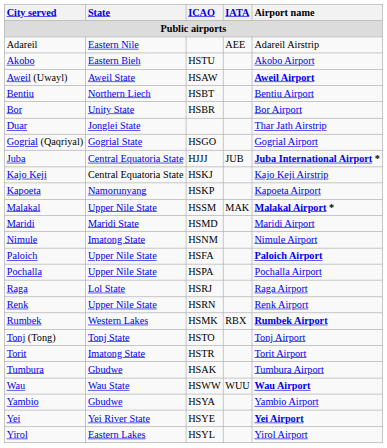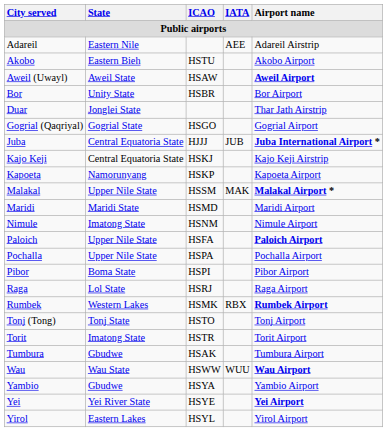 <table class="wikitable sortable">
 <tr valign=baseline>
 <th style="text-align:left; white-space:nowrap;"><a href='#'>City served</a></th>
 <th style="text-align:left; white-space:nowrap;"><a href='#'>State</a></th>
 <th style="text-align:left;"><a href='#'>ICAO</a></th>
 <th style="text-align:left;"><a href='#'>IATA</a></th>
 <th style="text-align:left; white-space:nowrap;">Airport name</th>
 </tr>
 <tr class="sortbottom" style="background-color:#DCDCDC">
 <td colspan="5" style="text-align:center"><strong>Public airports</strong></td>
 </tr>
 <tr valign=top>
 <td>Adareil</td>
 <td><a href='#'>Eastern Nile</a></td>
 <td></td>
 <td>AEE</td>
 <td>Adareil Airstrip</td>
 </tr>
 <tr valign=top>
 <td><a href='#'>Akobo</a></td>
 <td><a href='#'>Eastern Bieh</a></td>
 <td>HSTU</td>
 <td></td>
 <td><a href='#'>Akobo Airport</a></td>
 </tr>
 <tr valign=top>
 <td><a href='#'>Aweil</a> (Uwayl)</td>
 <td><a href='#'>Aweil State</a></td>
 <td>HSAW</td>
 <td></td>
 <td><strong><a href='#'>Aweil Airport</a></strong></td>
-</tr>
-<tr valign=top>
-<td><a href='#'>Bentiu</a></td>
-<td><a href='#'>Northern Liech</a></td>
-<td>HSBT</td>
-<td></td>
-<td><a href='#'>Bentiu Airport</a></td>
 </tr>
 <tr valign=top>
 <td><a href='#'>Bor</a></td>
 <td><a href='#'>Unity State</a></td>
 <td>HSBR</td>
 <td></td>
 <td><a href='#'>Bor Airport</a></td>
 </tr>
 <tr valign=top>
 <td><a href='#'>Duar</a></td>
 <td><a href='#'>Jonglei State</a></td>
 <td></td>
 <td></td>
 <td><a href='#'>Thar Jath Airstrip</a></td>
 </tr>
 <tr valign=top>
 <td><a href='#'>Gogrial</a> (Qaqriyal)</td>
 <td><a href='#'>Gogrial State</a></td>
 <td>HSGO</td>
 <td></td>
 <td><a href='#'>Gogrial Airport</a></td>
 </tr>
 <tr valign=top>
 <td><a href='#'>Juba</a></td>
 <td><a href='#'>Central Equatoria State</a></td>
 <td>HJJJ</td>
 <td>JUB</td>
 <td><strong><a href='#'>Juba International Airport</a> *</strong></td>
 </tr>
 <tr valign=top>
 <td><a href='#'>Kajo Keji</a></td>
 <td>Central Equatoria State</td>
 <td>HSKJ</td>
 <td></td>
 <td><a href='#'>Kajo Keji Airstrip</a></td>
 </tr>
 <tr valign=top>
 <td><a href='#'>Kapoeta</a></td>
 <td><a href='#'>Namorunyang</a></td>
 <td>HSKP</td>
 <td></td>
 <td><a href='#'>Kapoeta Airport</a></td>
 </tr>
 <tr valign=top>
 <td><a href='#'>Malakal</a></td>
 <td><a href='#'>Upper Nile State</a></td>
 <td>HSSM</td>
 <td>MAK</td>
 <td><strong><a href='#'>Malakal Airport</a> *</strong></td>
 </tr>
 <tr valign=top>
 <td><a href='#'>Maridi</a></td>
 <td><a href='#'>Maridi State</a></td>
 <td>HSMD</td>
 <td></td>
 <td><a href='#'>Maridi Airport</a></td>
 </tr>
 <tr valign=top>
 <td><a href='#'>Nimule</a></td>
 <td><a href='#'>Imatong State</a></td>
 <td>HSNM</td>
 <td></td>
 <td><a href='#'>Nimule Airport</a></td>
 </tr>
 <tr valign=top>
 <td><a href='#'>Paloich</a></td>
 <td><a href='#'>Upper Nile State</a></td>
 <td>HSFA</td>
 <td></td>
 <td><strong><a href='#'>Paloich Airport</a></strong></td>
 </tr>
 <tr valign=top>
 <td><a href='#'>Pochalla</a></td>
 <td><a href='#'>Upper Nile State</a></td>
 <td>HSPA</td>
 <td></td>
 <td><a href='#'>Pochalla Airport</a></td>
 </tr>
 <tr valign=top>
+<td><a href='#'>Pibor</a></td>
+<td><a href='#'>Boma State</a></td>
+<td>HSPI</td>
+<td></td>
+<td><a href='#'>Pibor Airport</a></td>
+</tr>
+<tr valign=top>
 <td><a href='#'>Raga</a></td>
 <td><a href='#'>Lol State</a></td>
 <td>HSRJ</td>
 <td></td>
 <td><a href='#'>Raga Airport</a></td>
-</tr>
-<tr valign=top>
-<td><a href='#'>Renk</a></td>
-<td><a href='#'>Upper Nile State</a></td>
-<td>HSRN</td>
-<td></td>
-<td><a href='#'>Renk Airport</a></td>
 </tr>
 <tr valign=top>
 <td><a href='#'>Rumbek</a></td>
 <td><a href='#'>Western Lakes</a></td>
 <td>HSMK</td>
 <td>RBX</td>
 <td><strong><a href='#'>Rumbek Airport</a></strong></td>
 </tr>
 <tr valign=top>
 <td><a href='#'>Tonj</a> (Tong)</td>
 <td><a href='#'>Tonj State</a></td>
 <td>HSTO</td>
 <td></td>
 <td><a href='#'>Tonj Airport</a></td>
 </tr>
 <tr valign=top>
 <td><a href='#'>Torit</a></td>
 <td><a href='#'>Imatong State</a></td>
 <td>HSTR</td>
 <td></td>
 <td><a href='#'>Torit Airport</a></td>
 </tr>
 <tr valign=top>
 <td><a href='#'>Tumbura</a></td>
 <td><a href='#'>Gbudwe</a></td>
 <td>HSAK</td>
 <td></td>
 <td><a href='#'>Tumbura Airport</a></td>
 </tr>
 <tr valign=top>
 <td><a href='#'>Wau</a></td>
 <td><a href='#'>Wau State</a></td>
 <td>HSWW</td>
 <td>WUU</td>
 <td><strong><a href='#'>Wau Airport</a></strong></td>
 </tr>
 <tr valign=top>
 <td><a href='#'>Yambio</a></td>
 <td><a href='#'>Gbudwe</a></td>
 <td>HSYA</td>
 <td></td>
 <td><a href='#'>Yambio Airport</a></td>
 </tr>
 <tr valign=top>
 <td><a href='#'>Yei</a></td>
 <td><a href='#'>Yei River State</a></td>
 <td>HSYE</td>
 <td></td>
 <td><strong><a href='#'>Yei Airport</a></strong></td>
 </tr>
 <tr valign=top>
 <td><a href='#'>Yirol</a></td>
 <td><a href='#'>Eastern Lakes</a></td>
 <td>HSYL</td>
 <td></td>
 <td><a href='#'>Yirol Airport</a></td>
 </tr>
 </table>
